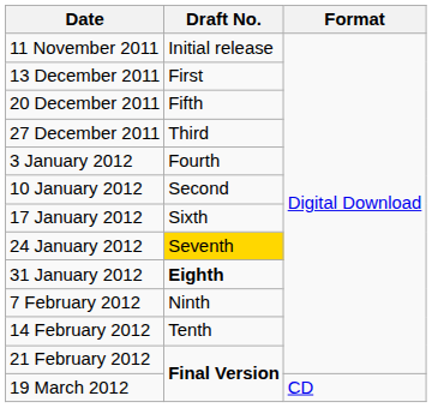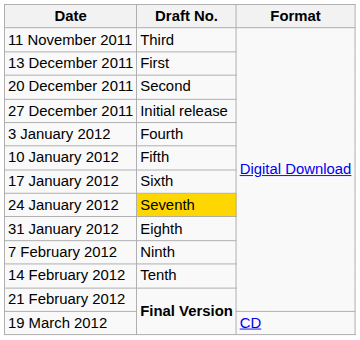 <table class="wikitable plainrowheaders">
 <tr>
 <th scope="col">Date</th>
 <th scope="col">Draft No.</th>
 <th scope="col">Format</th>
 </tr>
 <tr>
 <td>11 November 2011</td>
-<td>Initial release</td>
+<td>Third</td>
 <td rowspan="12"><a href='#'>Digital Download</a></td>
 </tr>
 <tr>
 <td>13 December 2011</td>
 <td>First</td>
 </tr>
 <tr>
 <td>20 December 2011</td>
-<td>Fifth</td>
+<td>Second</td>
 </tr>
 <tr>
 <td>27 December 2011</td>
-<td>Third</td>
+<td>Initial release</td>
 </tr>
 <tr>
 <td>3 January 2012</td>
 <td>Fourth</td>
 </tr>
 <tr>
 <td>10 January 2012</td>
-<td>Second</td>
+<td>Fifth</td>
 </tr>
 <tr>
 <td>17 January 2012</td>
 <td>Sixth</td>
 </tr>
 <tr>
 <td>24 January 2012</td>
 <td style="background: gold;">Seventh</td>
 </tr>
 <tr>
 <td>31 January 2012</td>
-<td><strong>Eighth</strong></td>
+<td>Eighth</td>
 </tr>
 <tr>
 <td>7 February 2012</td>
 <td>Ninth</td>
 </tr>
 <tr>
 <td>14 February 2012</td>
 <td>Tenth</td>
 </tr>
 <tr>
 <td>21 February 2012</td>
 <td rowspan="2"><strong>Final Version</strong></td>
 </tr>
 <tr>
 <td>19 March 2012</td>
 <td><a href='#'>CD</a></td>
 </tr>
 </table>
